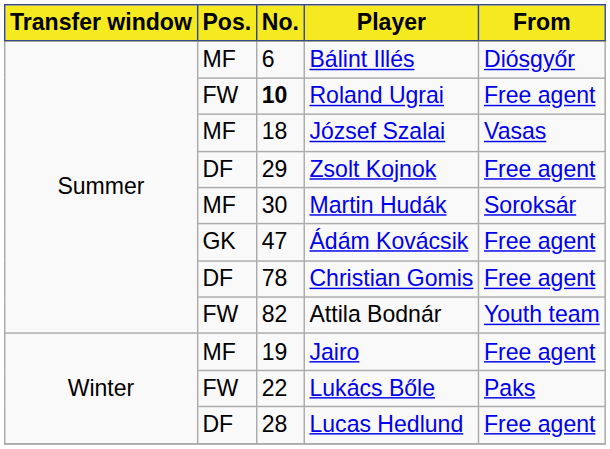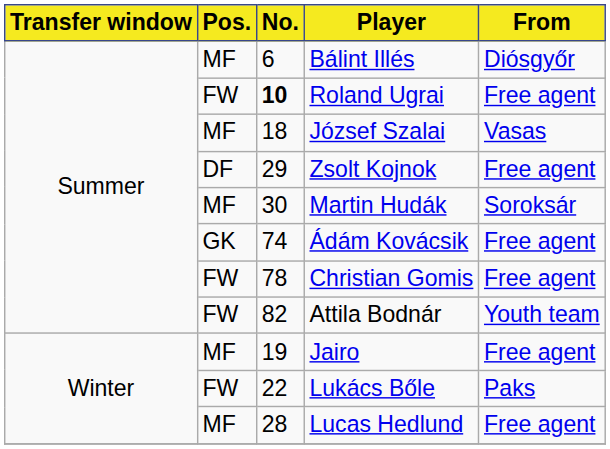 <table class="wikitable plainrowheaders sortable">
 <tr>
 <th style="background-color:#F5EA1F;color:black;border:1px solid #38478A">Transfer window</th>
 <th style="background-color:#F5EA1F;color:black;border:1px solid #38478A">Pos.</th>
 <th style="background-color:#F5EA1F;color:black;border:1px solid #38478A">No.</th>
 <th style="background-color:#F5EA1F;color:black;border:1px solid #38478A">Player</th>
 <th style="background-color:#F5EA1F;color:black;border:1px solid #38478A">From</th>
 </tr>
 <tr>
 <td rowspan="8" style="text-align:center;">Summer</td>
 <td style=text-aligncenter;>MF</td>
 <td style=text-aligncenter;>6</td>
 <td style=text-alignleft;> <a href='#'>Bálint Illés</a></td>
 <td style=text-alignleft;><a href='#'>Diósgyőr</a></td>
 </tr>
 <tr>
 <td style=text-aligncenter;>FW</td>
 <td style=text-aligncenter;><strong>10</strong></td>
 <td style=text-alignleft;> <a href='#'>Roland Ugrai</a></td>
 <td style=text-alignleft;><a href='#'>Free agent</a></td>
 </tr>
 <tr>
 <td style=text-aligncenter;>MF</td>
 <td style=text-aligncenter;>18</td>
 <td style=text-alignleft;> <a href='#'>József Szalai</a></td>
 <td style=text-alignleft;><a href='#'>Vasas</a></td>
 </tr>
 <tr>
 <td style=text-aligncenter;>DF</td>
 <td style=text-aligncenter;>29</td>
 <td style=text-alignleft;> <a href='#'>Zsolt Kojnok</a></td>
 <td style=text-alignleft;><a href='#'>Free agent</a></td>
 </tr>
 <tr>
 <td style=text-aligncenter;>MF</td>
 <td style=text-aligncenter;>30</td>
 <td style=text-alignleft;> <a href='#'>Martin Hudák</a></td>
 <td style=text-alignleft;><a href='#'>Soroksár</a></td>
 </tr>
 <tr>
 <td style=text-aligncenter;>GK</td>
-<td style=text-aligncenter;>47</td>
+<td style=text-aligncenter;>74</td>
 <td style=text-alignleft;> <a href='#'>Ádám Kovácsik</a></td>
 <td style=text-alignleft;><a href='#'>Free agent</a></td>
 </tr>
 <tr>
-<td style=text-aligncenter;>DF</td>
+<td style=text-aligncenter;>FW</td>
 <td style=text-aligncenter;>78</td>
 <td style=text-alignleft;> <a href='#'>Christian Gomis</a></td>
 <td style=text-alignleft;><a href='#'>Free agent</a></td>
 </tr>
 <tr>
 <td style=text-aligncenter;>FW</td>
 <td style=text-aligncenter;>82</td>
 <td style=text-alignleft;> Attila Bodnár</td>
 <td style=text-alignleft;><a href='#'>Youth team</a></td>
 </tr>
 <tr>
 <td rowspan="3" style="text-align:center;">Winter</td>
 <td style=text-aligncenter;>MF</td>
 <td style=text-aligncenter;>19</td>
 <td style=text-alignleft;> <a href='#'>Jairo</a></td>
 <td style=text-alignleft;><a href='#'>Free agent</a></td>
 </tr>
 <tr>
 <td style=text-aligncenter;>FW</td>
 <td style=text-aligncenter;>22</td>
 <td style=text-alignleft;> <a href='#'>Lukács Bőle</a></td>
 <td style=text-alignleft;><a href='#'>Paks</a></td>
 </tr>
 <tr>
-<td style=text-aligncenter;>DF</td>
+<td style=text-aligncenter;>MF</td>
 <td style=text-aligncenter;>28</td>
 <td style=text-alignleft;> <a href='#'>Lucas Hedlund</a></td>
 <td style=text-alignleft;><a href='#'>Free agent</a></td>
 </tr>
 <tr>
 </tr>
 </table>
